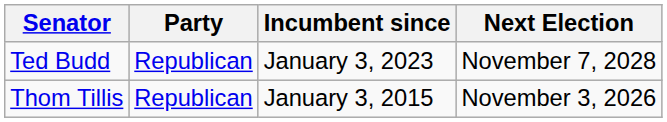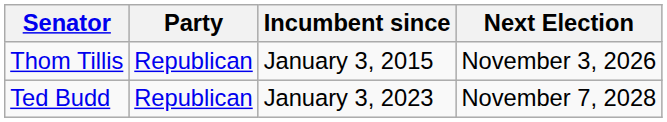 <table class="wikitable">
 <tr>
 <th><a href='#'>Senator</a></th>
 <th>Party</th>
 <th>Incumbent since</th>
 <th>Next Election</th>
 </tr>
 <tr>
+<td><a href='#'>Thom Tillis</a></td>
+<td><a href='#'>Republican</a></td>
+<td>January 3, 2015</td>
+<td>November 3, 2026</td>
+</tr>
+<tr>
 <td><a href='#'>Ted Budd</a></td>
 <td><a href='#'>Republican</a></td>
 <td>January 3, 2023</td>
 <td>November 7, 2028</td>
 </tr>
-<tr>
-<td><a href='#'>Thom Tillis</a></td>
-<td><a href='#'>Republican</a></td>
-<td>January 3, 2015</td>
-<td>November 3, 2026</td>
-</tr>
 </table>
